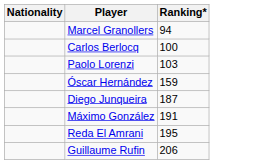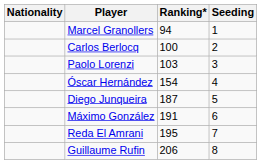 <table class="wikitable" border="1">
 <tr>
 <th>Nationality</th>
 <th>Player</th>
 <th>Ranking*</th>
+<th>Seeding</th>
 </tr>
 <tr>
 <td></td>
 <td><a href='#'>Marcel Granollers</a></td>
 <td>94</td>
+<td>1</td>
 </tr>
 <tr>
 <td></td>
 <td><a href='#'>Carlos Berlocq</a></td>
 <td>100</td>
+<td>2</td>
 </tr>
 <tr>
 <td></td>
 <td><a href='#'>Paolo Lorenzi</a></td>
 <td>103</td>
+<td>3</td>
 </tr>
 <tr>
 <td></td>
 <td><a href='#'>Óscar Hernández</a></td>
-<td>159</td>
+<td>154</td>
+<td>4</td>
 </tr>
 <tr>
 <td></td>
 <td><a href='#'>Diego Junqueira</a></td>
 <td>187</td>
+<td>5</td>
 </tr>
 <tr>
 <td></td>
 <td><a href='#'>Máximo González</a></td>
 <td>191</td>
+<td>6</td>
 </tr>
 <tr>
 <td></td>
 <td><a href='#'>Reda El Amrani</a></td>
 <td>195</td>
+<td>7</td>
 </tr>
 <tr>
 <td></td>
 <td><a href='#'>Guillaume Rufin</a></td>
 <td>206</td>
+<td>8</td>
 </tr>
 </table>
